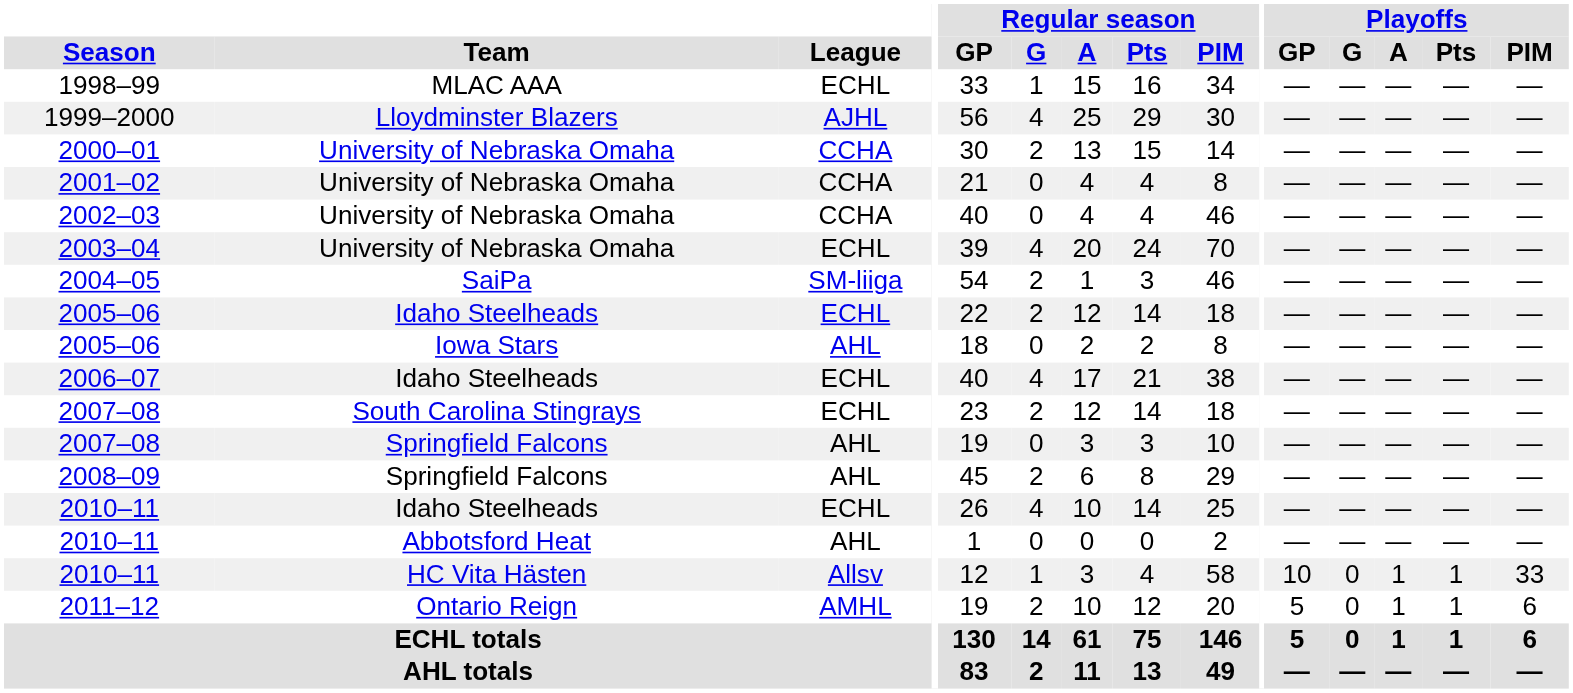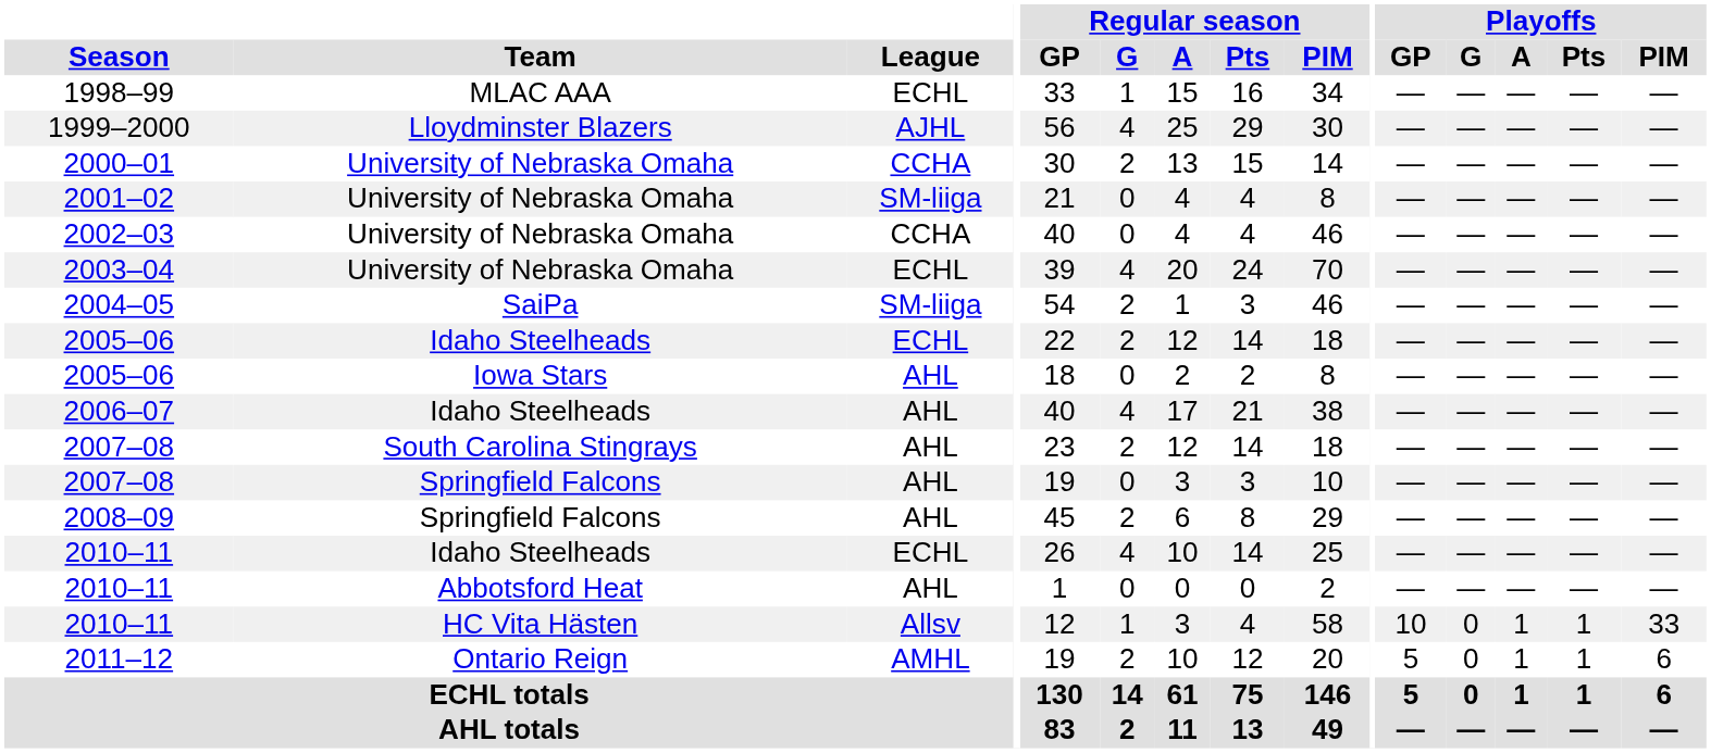 <table border="0" cellpadding="1" cellspacing="0" style="text-align:center; width:60em">
 <tr bgcolor="#e0e0e0">
 <th colspan="3" bgcolor="#ffffff"></th>
 <th rowspan="99" bgcolor="#ffffff"></th>
 <th colspan="5"><a href='#'>Regular season</a></th>
 <th rowspan="99" bgcolor="#ffffff"></th>
 <th colspan="5"><a href='#'>Playoffs</a></th>
 </tr>
 <tr bgcolor="#e0e0e0">
 <th><a href='#'>Season</a></th>
 <th>Team</th>
 <th>League</th>
 <th>GP</th>
 <th><a href='#'>G</a></th>
 <th><a href='#'>A</a></th>
 <th><a href='#'>Pts</a></th>
 <th><a href='#'>PIM</a></th>
 <th>GP</th>
 <th>G</th>
 <th>A</th>
 <th>Pts</th>
 <th>PIM</th>
 </tr>
 <tr>
 <td>1998–99</td>
 <td>MLAC AAA</td>
 <td>ECHL</td>
 <td>33</td>
 <td>1</td>
 <td>15</td>
 <td>16</td>
 <td>34</td>
 <td>—</td>
 <td>—</td>
 <td>—</td>
 <td>—</td>
 <td>—</td>
 </tr>
 <tr bgcolor="#f0f0f0">
 <td>1999–2000</td>
 <td><a href='#'>Lloydminster Blazers</a></td>
 <td><a href='#'>AJHL</a></td>
 <td>56</td>
 <td>4</td>
 <td>25</td>
 <td>29</td>
 <td>30</td>
 <td>—</td>
 <td>—</td>
 <td>—</td>
 <td>—</td>
 <td>—</td>
 </tr>
 <tr>
 <td><a href='#'>2000–01</a></td>
 <td><a href='#'>University of Nebraska Omaha</a></td>
 <td><a href='#'>CCHA</a></td>
 <td>30</td>
 <td>2</td>
 <td>13</td>
 <td>15</td>
 <td>14</td>
 <td>—</td>
 <td>—</td>
 <td>—</td>
 <td>—</td>
 <td>—</td>
 </tr>
 <tr bgcolor="#f0f0f0">
 <td><a href='#'>2001–02</a></td>
 <td>University of Nebraska Omaha</td>
-<td>CCHA</td>
+<td><a href='#'>SM-liiga</a></td>
 <td>21</td>
 <td>0</td>
 <td>4</td>
 <td>4</td>
 <td>8</td>
 <td>—</td>
 <td>—</td>
 <td>—</td>
 <td>—</td>
 <td>—</td>
 </tr>
 <tr>
 <td><a href='#'>2002–03</a></td>
 <td>University of Nebraska Omaha</td>
 <td>CCHA</td>
 <td>40</td>
 <td>0</td>
 <td>4</td>
 <td>4</td>
 <td>46</td>
 <td>—</td>
 <td>—</td>
 <td>—</td>
 <td>—</td>
 <td>—</td>
 </tr>
 <tr bgcolor="#f0f0f0">
 <td><a href='#'>2003–04</a></td>
 <td>University of Nebraska Omaha</td>
 <td>ECHL</td>
 <td>39</td>
 <td>4</td>
 <td>20</td>
 <td>24</td>
 <td>70</td>
 <td>—</td>
 <td>—</td>
 <td>—</td>
 <td>—</td>
 <td>—</td>
 </tr>
 <tr>
 <td><a href='#'>2004–05</a></td>
 <td><a href='#'>SaiPa</a></td>
 <td><a href='#'>SM-liiga</a></td>
 <td>54</td>
 <td>2</td>
 <td>1</td>
 <td>3</td>
 <td>46</td>
 <td>—</td>
 <td>—</td>
 <td>—</td>
 <td>—</td>
 <td>—</td>
 </tr>
 <tr bgcolor="#f0f0f0">
 <td><a href='#'>2005–06</a></td>
 <td><a href='#'>Idaho Steelheads</a></td>
 <td><a href='#'>ECHL</a></td>
 <td>22</td>
 <td>2</td>
 <td>12</td>
 <td>14</td>
 <td>18</td>
 <td>—</td>
 <td>—</td>
 <td>—</td>
 <td>—</td>
 <td>—</td>
 </tr>
 <tr>
 <td><a href='#'>2005–06</a></td>
 <td><a href='#'>Iowa Stars</a></td>
 <td><a href='#'>AHL</a></td>
 <td>18</td>
 <td>0</td>
 <td>2</td>
 <td>2</td>
 <td>8</td>
 <td>—</td>
 <td>—</td>
 <td>—</td>
 <td>—</td>
 <td>—</td>
 </tr>
 <tr bgcolor="#f0f0f0">
 <td><a href='#'>2006–07</a></td>
 <td>Idaho Steelheads</td>
-<td>ECHL</td>
+<td>AHL</td>
 <td>40</td>
 <td>4</td>
 <td>17</td>
 <td>21</td>
 <td>38</td>
 <td>—</td>
 <td>—</td>
 <td>—</td>
 <td>—</td>
 <td>—</td>
 </tr>
 <tr>
 <td><a href='#'>2007–08</a></td>
 <td><a href='#'>South Carolina Stingrays</a></td>
-<td>ECHL</td>
+<td>AHL</td>
 <td>23</td>
 <td>2</td>
 <td>12</td>
 <td>14</td>
 <td>18</td>
 <td>—</td>
 <td>—</td>
 <td>—</td>
 <td>—</td>
 <td>—</td>
 </tr>
 <tr bgcolor="#f0f0f0">
 <td><a href='#'>2007–08</a></td>
 <td><a href='#'>Springfield Falcons</a></td>
 <td>AHL</td>
 <td>19</td>
 <td>0</td>
 <td>3</td>
 <td>3</td>
 <td>10</td>
 <td>—</td>
 <td>—</td>
 <td>—</td>
 <td>—</td>
 <td>—</td>
 </tr>
 <tr>
 <td><a href='#'>2008–09</a></td>
 <td>Springfield Falcons</td>
 <td>AHL</td>
 <td>45</td>
 <td>2</td>
 <td>6</td>
 <td>8</td>
 <td>29</td>
 <td>—</td>
 <td>—</td>
 <td>—</td>
 <td>—</td>
 <td>—</td>
 </tr>
 <tr bgcolor="#f0f0f0">
 <td><a href='#'>2010–11</a></td>
 <td>Idaho Steelheads</td>
 <td>ECHL</td>
 <td>26</td>
 <td>4</td>
 <td>10</td>
 <td>14</td>
 <td>25</td>
 <td>—</td>
 <td>—</td>
 <td>—</td>
 <td>—</td>
 <td>—</td>
 </tr>
 <tr>
 <td><a href='#'>2010–11</a></td>
 <td><a href='#'>Abbotsford Heat</a></td>
 <td>AHL</td>
 <td>1</td>
 <td>0</td>
 <td>0</td>
 <td>0</td>
 <td>2</td>
 <td>—</td>
 <td>—</td>
 <td>—</td>
 <td>—</td>
 <td>—</td>
 </tr>
 <tr bgcolor="#f0f0f0">
 <td><a href='#'>2010–11</a></td>
 <td><a href='#'>HC Vita Hästen</a></td>
 <td><a href='#'>Allsv</a></td>
 <td>12</td>
 <td>1</td>
 <td>3</td>
 <td>4</td>
 <td>58</td>
 <td>10</td>
 <td>0</td>
 <td>1</td>
 <td>1</td>
 <td>33</td>
 </tr>
 <tr>
 <td><a href='#'>2011–12</a></td>
 <td><a href='#'>Ontario Reign</a></td>
 <td><a href='#'>AMHL</a></td>
 <td>19</td>
 <td>2</td>
 <td>10</td>
 <td>12</td>
 <td>20</td>
 <td>5</td>
 <td>0</td>
 <td>1</td>
 <td>1</td>
 <td>6</td>
 </tr>
 <tr bgcolor="#e0e0e0">
 <th colspan="3">ECHL totals</th>
 <th>130</th>
 <th>14</th>
 <th>61</th>
 <th>75</th>
 <th>146</th>
 <th>5</th>
 <th>0</th>
 <th>1</th>
 <th>1</th>
 <th>6</th>
 </tr>
 <tr bgcolor="#e0e0e0">
 <th colspan="3">AHL totals</th>
 <th>83</th>
 <th>2</th>
 <th>11</th>
 <th>13</th>
 <th>49</th>
 <th>—</th>
 <th>—</th>
 <th>—</th>
 <th>—</th>
 <th>—</th>
 </tr>
 </table>
